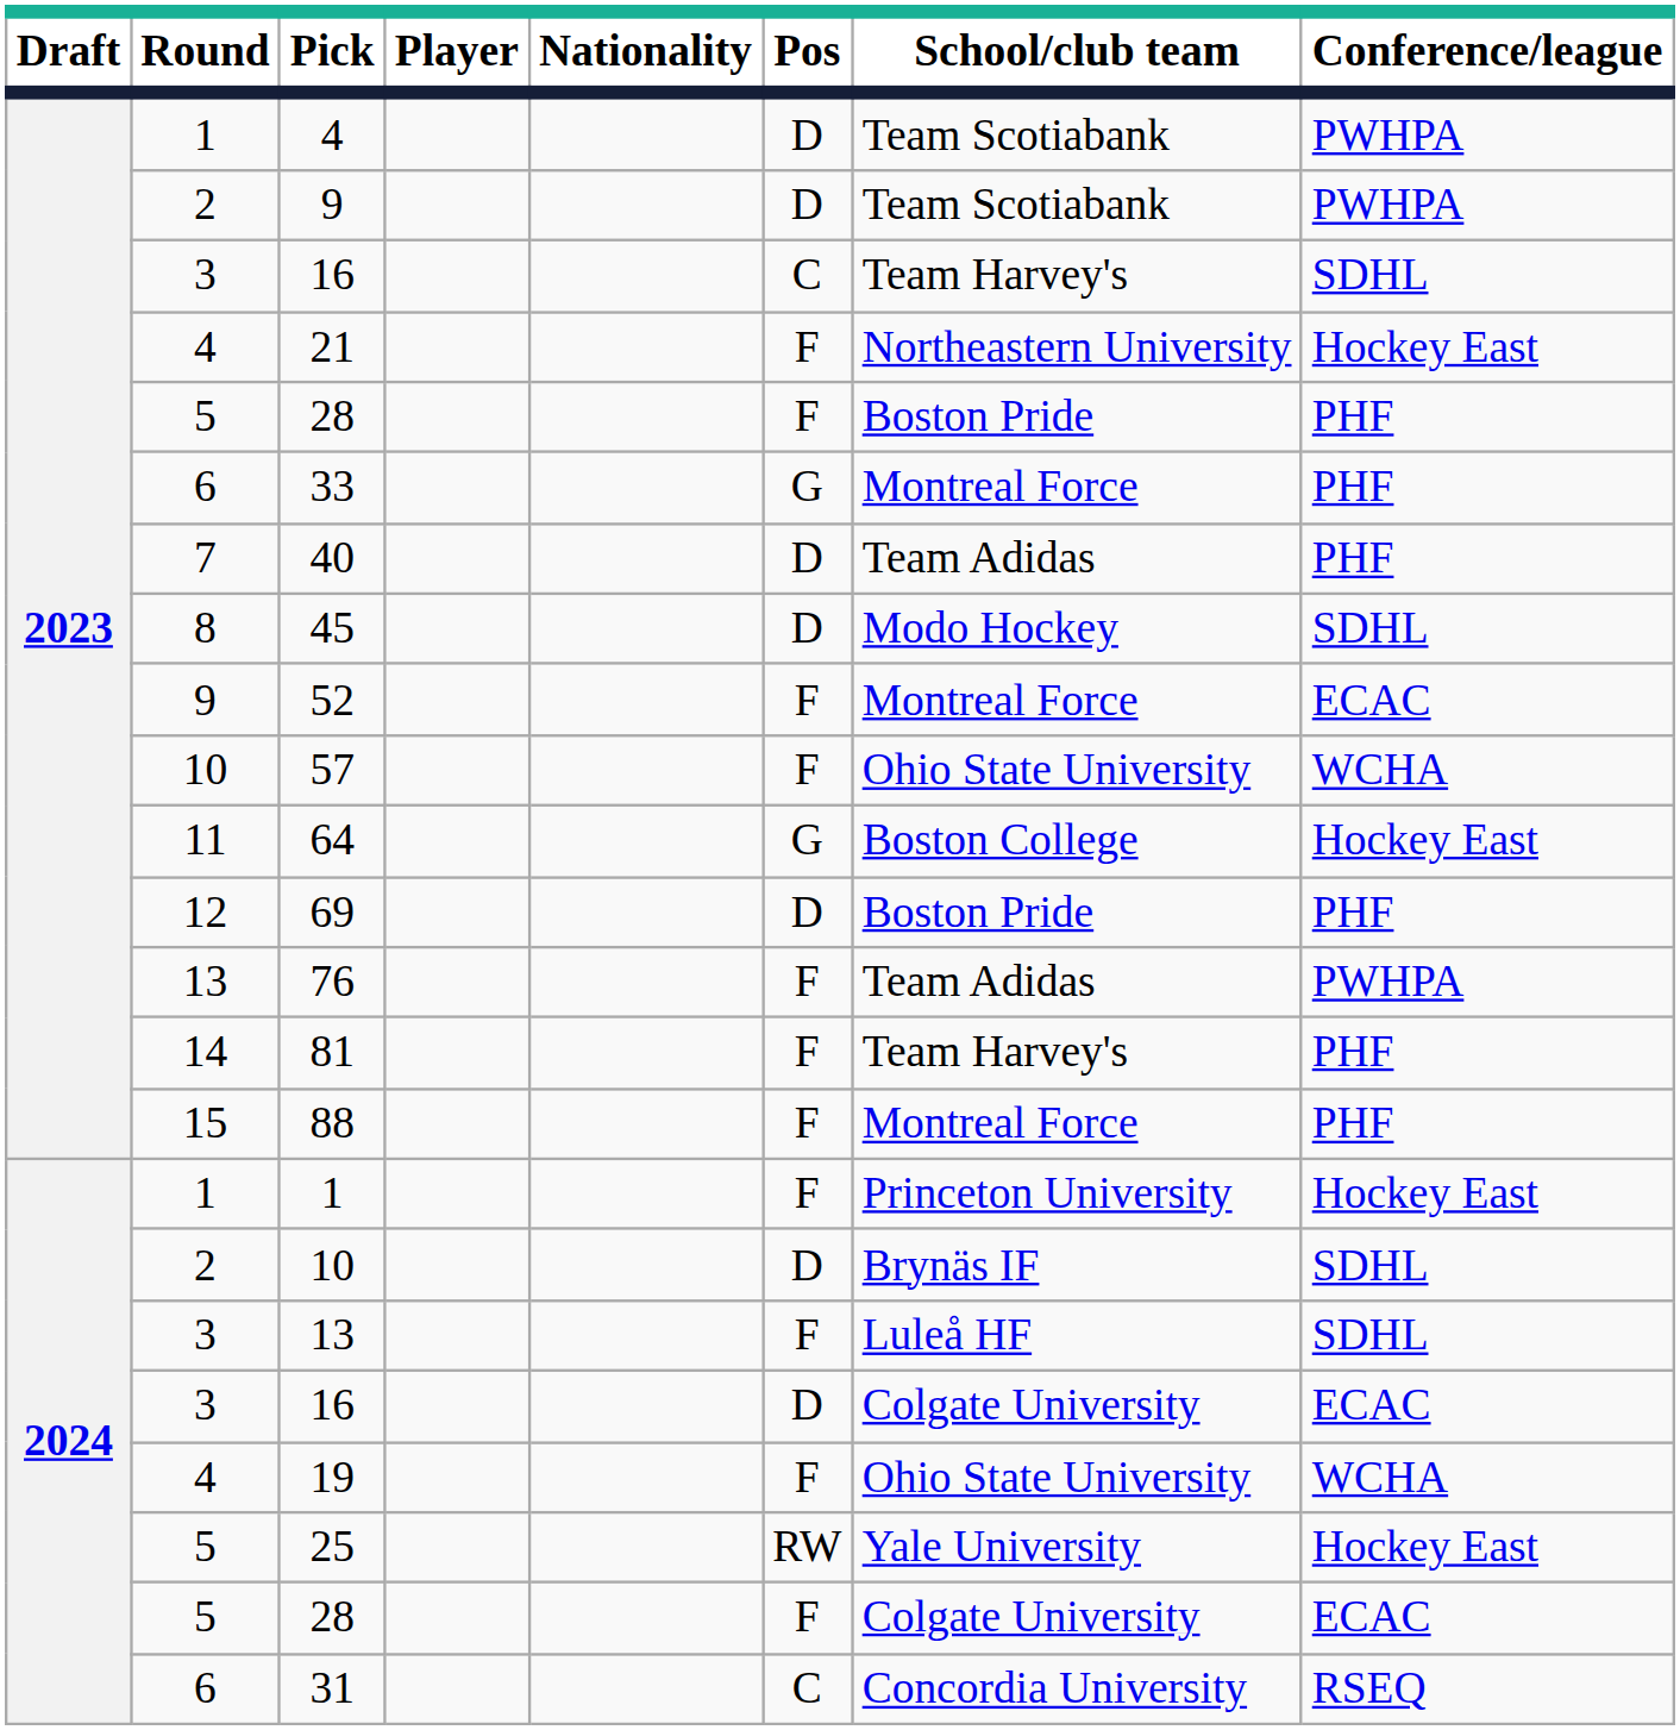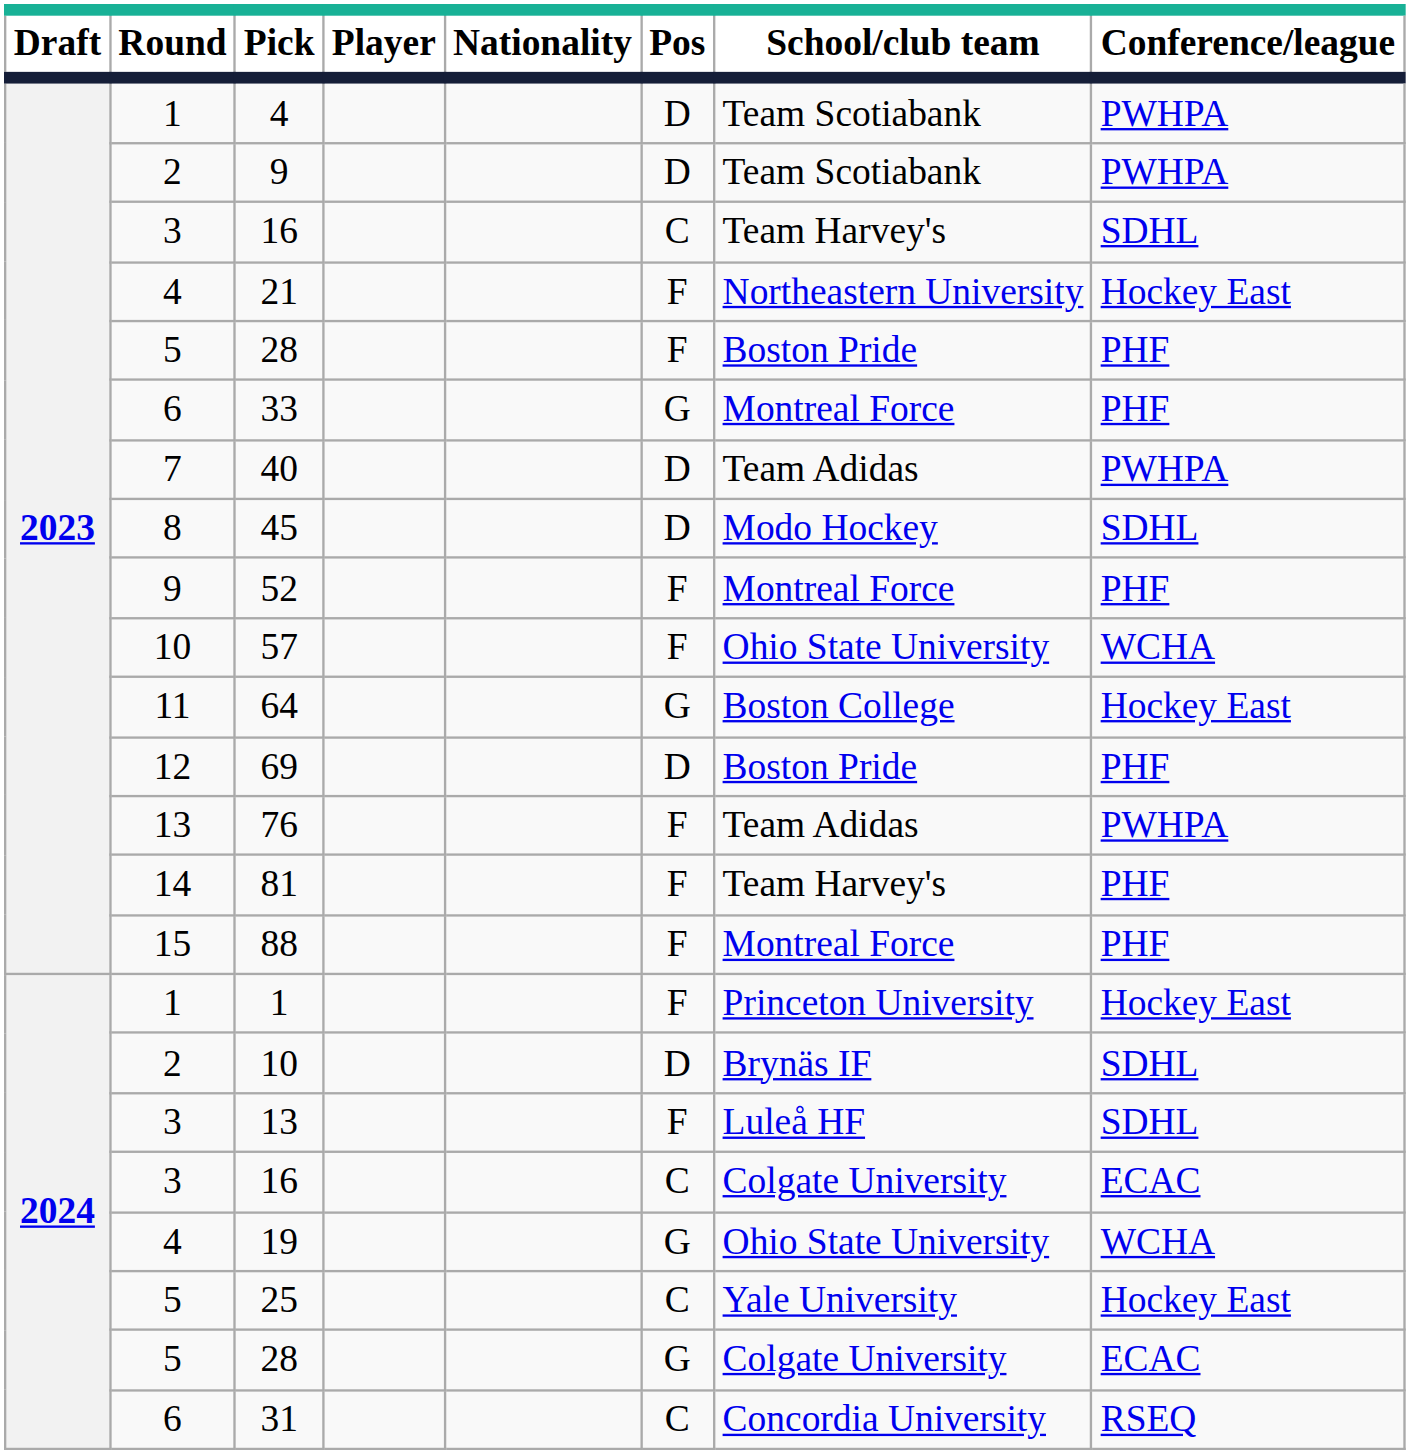 <table class="wikitable sortable plainrowheaders" style="text-align:center;">
 <tr style="background-color:#fff; border-top:#18B196 5px solid; border-bottom:#151E38 5px solid;">
 <th style="background-color:#fff;" scope="col">Draft</th>
 <th style="background-color:#fff;" scope="col" data-sort-type="number">Round</th>
 <th style="background-color:#fff;" scope="col" data-sort-type="number">Pick</th>
 <th style="background-color:#fff;" scope="col">Player</th>
 <th style="background-color:#fff;" scope="col">Nationality</th>
 <th style="background-color:#fff;" scope="col">Pos</th>
 <th style="background-color:#fff;" scope="col;">School/club team</th>
 <th style="background-color:#fff;" scope="col">Conference/league</th>
 </tr>
 <tr>
 <th scope="rowgroup" rowspan="15"><a href='#'>2023</a></th>
 <td>1</td>
 <td>4</td>
 <td align="left"></td>
 <td align="left"></td>
 <td>D</td>
 <td align="left">Team Scotiabank</td>
 <td align="left"><a href='#'>PWHPA</a></td>
 </tr>
 <tr>
 <td>2</td>
 <td>9</td>
 <td align="left"></td>
 <td align="left"></td>
 <td>D</td>
 <td align="left">Team Scotiabank</td>
 <td align="left"><a href='#'>PWHPA</a></td>
 </tr>
 <tr>
 <td>3</td>
 <td>16</td>
 <td align="left"></td>
 <td align="left"></td>
 <td>C</td>
 <td align="left">Team Harvey's</td>
 <td align="left"><a href='#'>SDHL</a></td>
 </tr>
 <tr>
 <td>4</td>
 <td>21</td>
 <td align="left"></td>
 <td align="left"></td>
 <td>F</td>
 <td align="left"><a href='#'>Northeastern University</a></td>
 <td align="left"><a href='#'>Hockey East</a></td>
 </tr>
 <tr>
 <td>5</td>
 <td>28</td>
 <td align="left"></td>
 <td align="left"></td>
 <td>F</td>
 <td align="left"><a href='#'>Boston Pride</a></td>
 <td align="left"><a href='#'>PHF</a></td>
 </tr>
 <tr>
 <td>6</td>
 <td>33</td>
 <td align="left"></td>
 <td align="left"></td>
 <td>G</td>
 <td align="left"><a href='#'>Montreal Force</a></td>
 <td align="left"><a href='#'>PHF</a></td>
 </tr>
 <tr>
 <td>7</td>
 <td>40</td>
 <td align="left"></td>
 <td align="left"></td>
 <td>D</td>
 <td align="left">Team Adidas</td>
-<td align="left"><a href='#'>PHF</a></td>
+<td align="left"><a href='#'>PWHPA</a></td>
 </tr>
 <tr>
 <td>8</td>
 <td>45</td>
 <td align="left"></td>
 <td align="left"></td>
 <td>D</td>
 <td align="left"><a href='#'>Modo Hockey</a></td>
 <td align="left"><a href='#'>SDHL</a></td>
 </tr>
 <tr>
 <td>9</td>
 <td>52</td>
 <td align="left"></td>
 <td align="left"></td>
 <td>F</td>
 <td align="left"><a href='#'>Montreal Force</a></td>
-<td align="left"><a href='#'>ECAC</a></td>
+<td align="left"><a href='#'>PHF</a></td>
 </tr>
 <tr>
 <td>10</td>
 <td>57</td>
 <td align="left"></td>
 <td align="left"></td>
 <td>F</td>
 <td align="left"><a href='#'>Ohio State University</a></td>
 <td align="left"><a href='#'>WCHA</a></td>
 </tr>
 <tr>
 <td>11</td>
 <td>64</td>
 <td align="left"></td>
 <td align="left"></td>
 <td>G</td>
 <td align="left"><a href='#'>Boston College</a></td>
 <td align="left"><a href='#'>Hockey East</a></td>
 </tr>
 <tr>
 <td>12</td>
 <td>69</td>
 <td align="left"></td>
 <td align="left"></td>
 <td>D</td>
 <td align="left"><a href='#'>Boston Pride</a></td>
 <td align="left"><a href='#'>PHF</a></td>
 </tr>
 <tr>
 <td>13</td>
 <td>76</td>
 <td align="left"></td>
 <td align="left"></td>
 <td>F</td>
 <td align="left">Team Adidas</td>
 <td align="left"><a href='#'>PWHPA</a></td>
 </tr>
 <tr>
 <td>14</td>
 <td>81</td>
 <td align="left"></td>
 <td align="left"></td>
 <td>F</td>
 <td align="left">Team Harvey's</td>
 <td align="left"><a href='#'>PHF</a></td>
 </tr>
 <tr>
 <td>15</td>
 <td>88</td>
 <td align="left"></td>
 <td align="left"></td>
 <td>F</td>
 <td align="left"><a href='#'>Montreal Force</a></td>
 <td align="left"><a href='#'>PHF</a></td>
 </tr>
 <tr>
 <th scope="rowgroup" rowspan="8"><a href='#'>2024</a></th>
 <td>1</td>
 <td>1</td>
 <td align="left"></td>
 <td align="left"></td>
 <td>F</td>
 <td align="left"><a href='#'>Princeton University</a></td>
 <td align="left"><a href='#'>Hockey East</a></td>
 </tr>
 <tr>
 <td>2</td>
 <td>10</td>
 <td align="left"></td>
 <td align="left"></td>
 <td>D</td>
 <td align="left"><a href='#'>Brynäs IF</a></td>
 <td align="left"><a href='#'>SDHL</a></td>
 </tr>
 <tr>
 <td>3</td>
 <td>13</td>
 <td align="left"></td>
 <td align="left"></td>
 <td>F</td>
 <td align="left"><a href='#'>Luleå HF</a></td>
 <td align="left"><a href='#'>SDHL</a></td>
 </tr>
 <tr>
 <td>3</td>
 <td>16</td>
 <td align="left"></td>
 <td align="left"></td>
-<td>D</td>
+<td>C</td>
 <td align="left"><a href='#'>Colgate University</a></td>
 <td align="left"><a href='#'>ECAC</a></td>
 </tr>
 <tr>
 <td>4</td>
 <td>19</td>
 <td align="left"></td>
 <td align="left"></td>
-<td>F</td>
+<td>G</td>
 <td align="left"><a href='#'>Ohio State University</a></td>
 <td align="left"><a href='#'>WCHA</a></td>
 </tr>
 <tr>
 <td>5</td>
 <td>25</td>
 <td align="left"></td>
 <td align="left"></td>
-<td>RW</td>
+<td>C</td>
 <td align="left"><a href='#'>Yale University</a></td>
 <td align="left"><a href='#'>Hockey East</a></td>
 </tr>
 <tr>
 <td>5</td>
 <td>28</td>
 <td align="left"></td>
 <td align="left"></td>
-<td>F</td>
+<td>G</td>
 <td align="left"><a href='#'>Colgate University</a></td>
 <td align="left"><a href='#'>ECAC</a></td>
 </tr>
 <tr>
 <td>6</td>
 <td>31</td>
 <td align="left"></td>
 <td align="left"></td>
 <td>C</td>
 <td align="left"><a href='#'>Concordia University</a></td>
 <td align="left"><a href='#'>RSEQ</a></td>
 </tr>
 </table>
